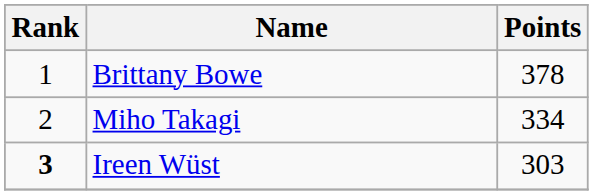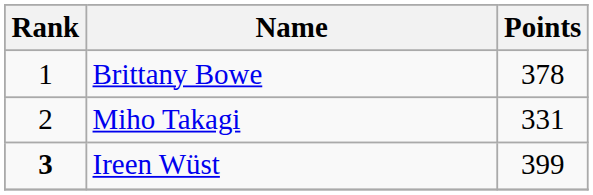 <table class="wikitable" border="1" style="text-align:center">
 <tr>
 <th width=30>Rank</th>
 <th width=220>Name</th>
 <th width=25>Points</th>
 </tr>
 <tr>
 <td>1</td>
 <td align="left"> <a href='#'>Brittany Bowe</a></td>
 <td>378</td>
 </tr>
 <tr>
 <td>2</td>
 <td align="left"> <a href='#'>Miho Takagi</a></td>
-<td>334</td>
+<td>331</td>
 </tr>
 <tr>
 <td><strong>3</strong></td>
 <td align="left"> <a href='#'>Ireen Wüst</a></td>
-<td>303</td>
+<td>399</td>
 </tr>
 <tr>
 </tr>
 </table>
